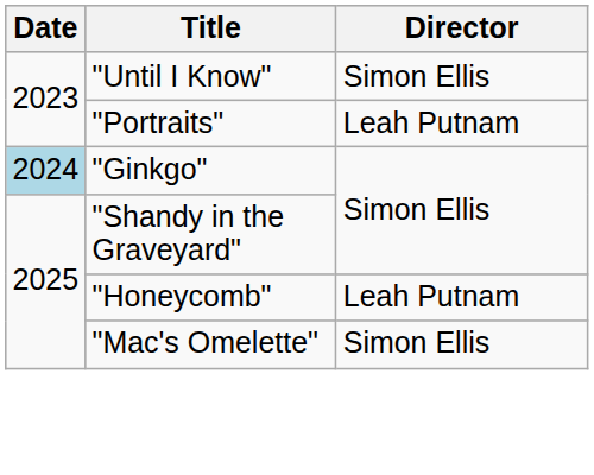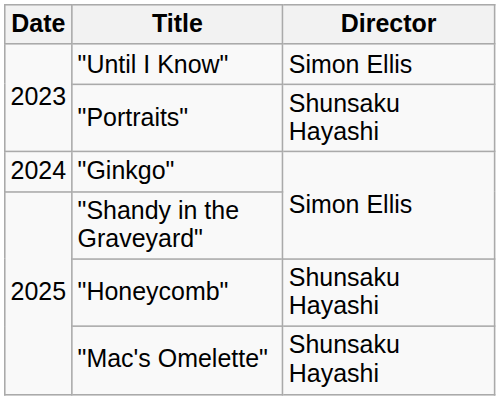 <table class="wikitable sortable">
 <tr>
 <th>Date</th>
 <th scope="col" style="width:8em;">Title</th>
 <th scope="col" style="width:8em;">Director</th>
 </tr>
 <tr>
 <td rowspan ="2">2023</td>
 <td>"Until I Know"</td>
 <td>Simon Ellis</td>
 </tr>
 <tr>
 <td>"Portraits"</td>
-<td>Leah Putnam</td>
+<td>Shunsaku Hayashi</td>
 </tr>
 <tr>
-<td style="background: lightblue;">2024</td>
+<td>2024</td>
 <td>"Ginkgo"</td>
 <td rowspan ="2">Simon Ellis</td>
 </tr>
 <tr>
 <td rowspan ="3">2025</td>
 <td>"Shandy in the Graveyard"</td>
 </tr>
 <tr>
 <td>"Honeycomb"</td>
-<td>Leah Putnam</td>
+<td>Shunsaku Hayashi</td>
 </tr>
 <tr>
 <td>"Mac's Omelette"</td>
-<td>Simon Ellis</td>
+<td>Shunsaku Hayashi</td>
 </tr>
 </table>
